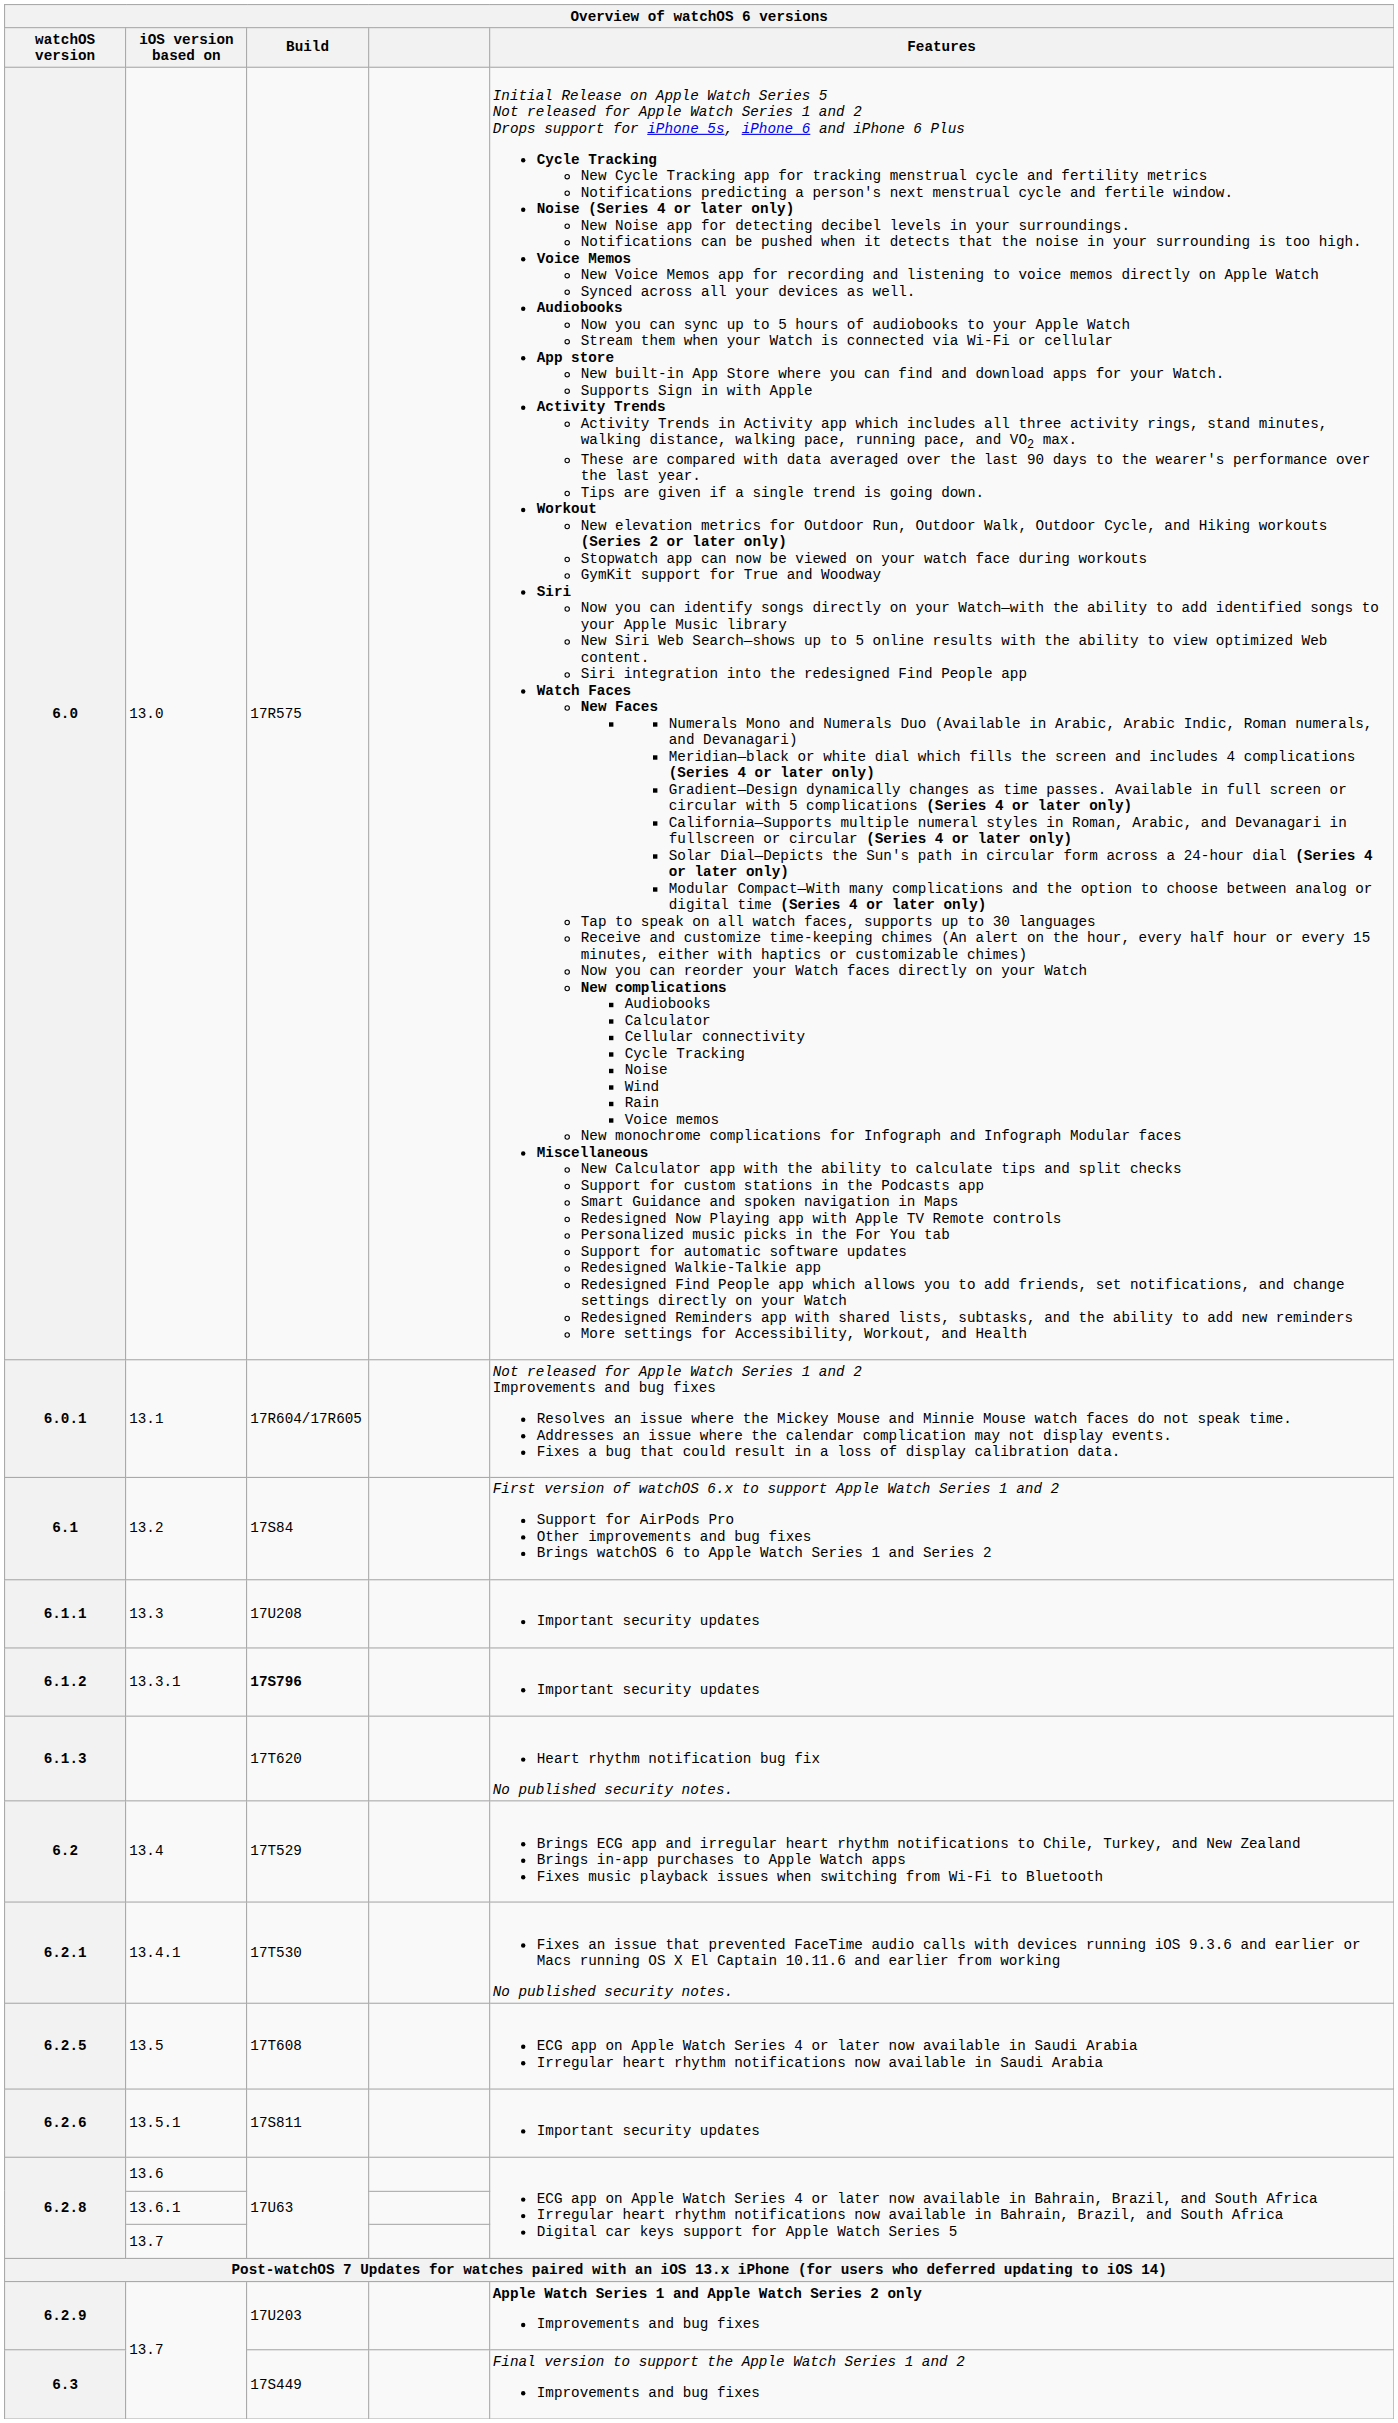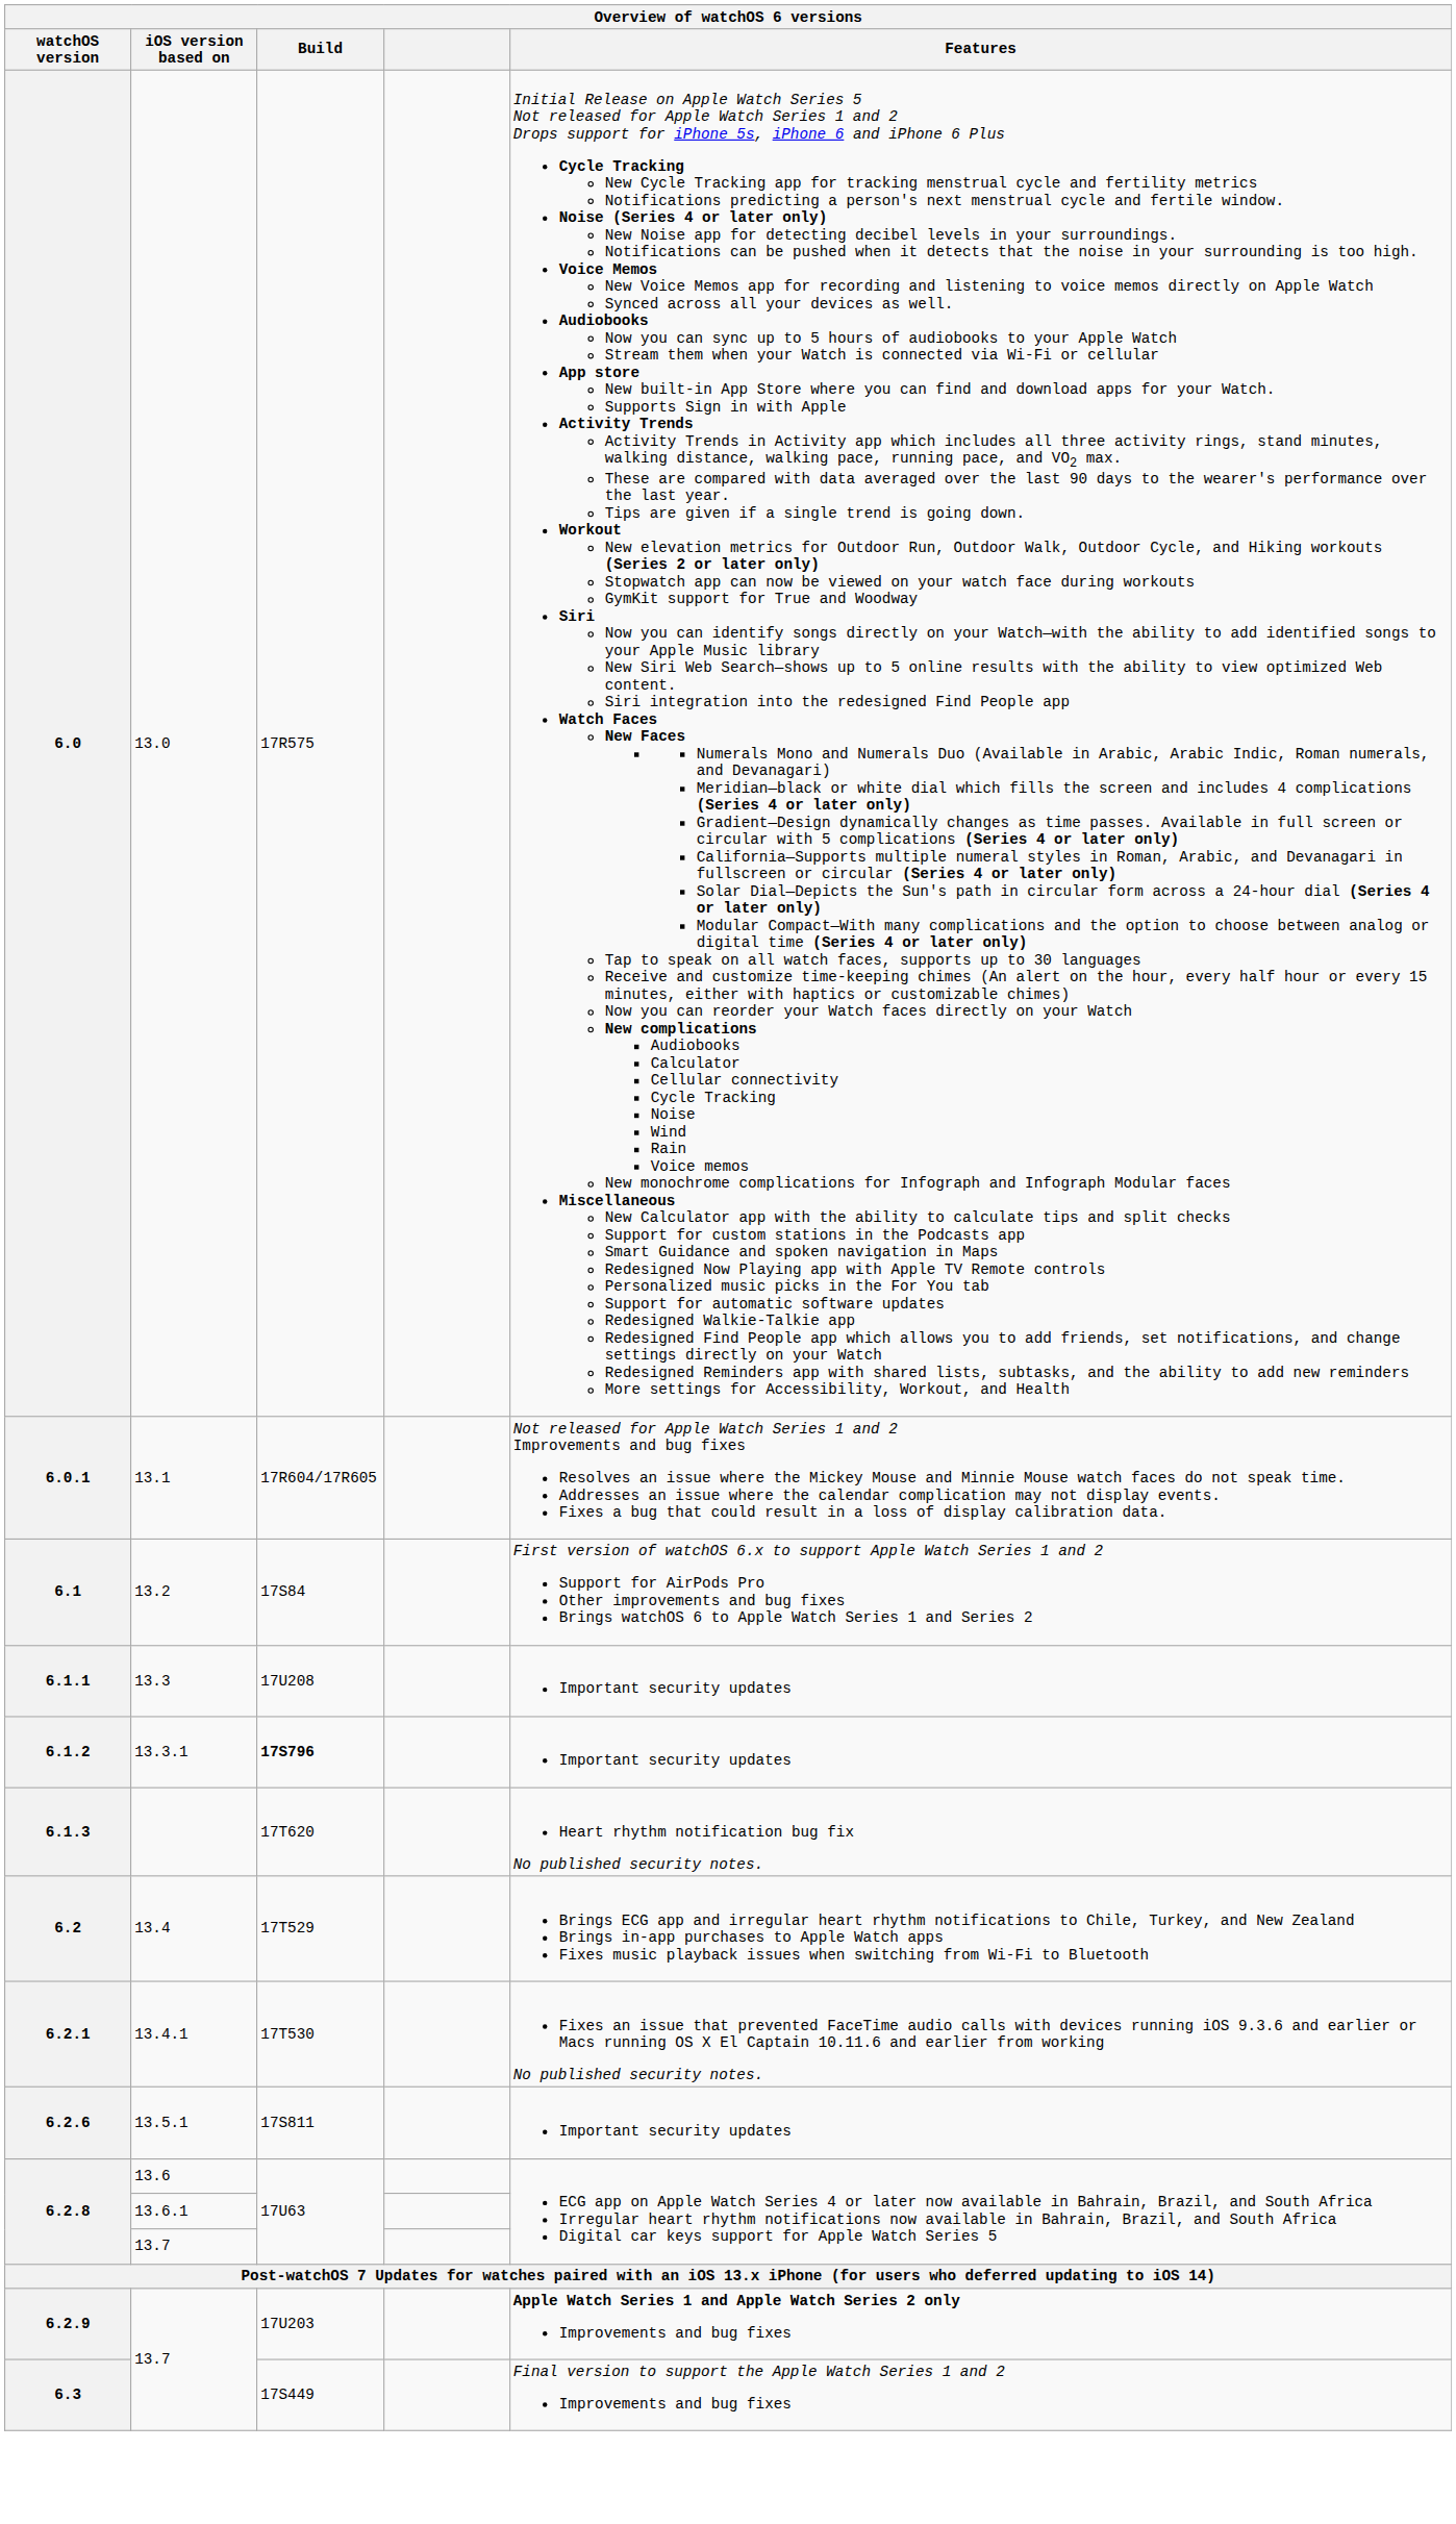 <table class="wikitable mw-collapsible mw-collapsed" style="width:100%;">
 <tr>
 <th colspan="5">Overview of watchOS 6 versions</th>
 </tr>
 <tr>
 <th style="width:8em;">watchOS version</th>
 <th style="width:8em;">iOS version based on</th>
 <th style="width:8em;">Build</th>
 <th style="width:8em;"></th>
 <th>Features</th>
 </tr>
 <tr>
 <th>6.0</th>
 <td>13.0</td>
 <td>17R575</td>
 <td></td>
 <td><br><em>Initial Release on Apple Watch Series 5</em><br><em>Not released for Apple Watch Series 1 and 2</em><br><em>Drops support for <a href='#'>iPhone 5s</a>, <a href='#'>iPhone 6</a> and iPhone 6 Plus</em><ul><li><strong>Cycle Tracking</strong><ul><li>New Cycle Tracking app for tracking menstrual cycle and fertility metrics</li><li>Notifications predicting a person's next menstrual cycle and fertile window.</li></ul></li><li><strong>Noise</strong> <strong>(Series 4 or later only)</strong><ul><li>New Noise app for detecting decibel levels in your surroundings.</li><li>Notifications can be pushed when it detects that the noise in your surrounding is too high.</li></ul></li><li><strong>Voice Memos</strong><ul><li>New Voice Memos app for recording and listening to voice memos directly on Apple Watch</li><li>Synced across all your devices as well.</li></ul></li><li><strong>Audiobooks</strong><ul><li>Now you can sync up to 5 hours of audiobooks to your Apple Watch</li><li>Stream them when your Watch is connected via Wi-Fi or cellular</li></ul></li><li><strong>App store</strong><ul><li>New built-in App Store where you can find and download apps for your Watch.</li><li>Supports Sign in with Apple</li></ul></li><li><strong>Activity Trends</strong><ul><li>Activity Trends in Activity app which includes all three activity rings, stand minutes, walking distance, walking pace, running pace, and VO<sub>2</sub> max.</li><li>These are compared with data averaged over the last 90 days to the wearer's performance over the last year.</li><li>Tips are given if a single trend is going down.</li></ul></li><li><strong>Workout</strong><ul><li>New elevation metrics for Outdoor Run, Outdoor Walk, Outdoor Cycle, and Hiking workouts <strong>(Series 2 or later only)</strong></li><li>Stopwatch app can now be viewed on your watch face during workouts</li><li>GymKit support for True and Woodway</li></ul></li><li><strong>Siri</strong><ul><li>Now you can identify songs directly on your Watch—with the ability to add identified songs to your Apple Music library</li><li>New Siri Web Search—shows up to 5 online results with the ability to view optimized Web content.</li><li>Siri integration into the redesigned Find People app</li></ul></li><li><strong>Watch Faces</strong><ul><li><strong>New Faces</strong><ul><li><ul><li>Numerals Mono and Numerals Duo (Available in Arabic, Arabic Indic, Roman numerals, and Devanagari)</li><li>Meridian—black or white dial which fills the screen and includes 4 complications <strong>(Series 4 or later only)</strong></li><li>Gradient—Design dynamically changes as time passes. Available in full screen or circular with 5 complications <strong>(Series 4 or later only)</strong></li><li>California—Supports multiple numeral styles in Roman, Arabic, and Devanagari in fullscreen or circular <strong>(Series 4 or later only)</strong></li><li>Solar Dial—Depicts the Sun's path in circular form across a 24-hour dial <strong>(Series 4 or later only)</strong></li><li>Modular Compact—With many complications and the option to choose between analog or digital time <strong>(Series 4 or later only)</strong></li></ul></li></ul></li><li>Tap to speak on all watch faces, supports up to 30 languages</li><li>Receive and customize time-keeping chimes (An alert on the hour, every half hour or every 15 minutes, either with haptics or customizable chimes)</li><li>Now you can reorder your Watch faces directly on your Watch</li><li><strong>New complications</strong><ul><li>Audiobooks</li><li>Calculator</li><li>Cellular connectivity</li><li>Cycle Tracking</li><li>Noise</li><li>Wind</li><li>Rain</li><li>Voice memos</li></ul></li><li>New monochrome complications for Infograph and Infograph Modular faces</li></ul></li><li><strong>Miscellaneous</strong><ul><li>New Calculator app with the ability to calculate tips and split checks</li><li>Support for custom stations in the Podcasts app</li><li>Smart Guidance and spoken navigation in Maps</li><li>Redesigned Now Playing app with Apple TV Remote controls</li><li>Personalized music picks in the For You tab</li><li>Support for automatic software updates</li><li>Redesigned Walkie-Talkie app</li><li>Redesigned Find People app which allows you to add friends, set notifications, and change settings directly on your Watch</li><li>Redesigned Reminders app with shared lists, subtasks, and the ability to add new reminders</li><li>More settings for Accessibility, Workout, and Health</li></ul></li></ul></td>
 </tr>
 <tr>
 <th>6.0.1</th>
 <td>13.1</td>
 <td>17R604/17R605</td>
 <td></td>
 <td><em>Not released for Apple Watch Series 1 and 2</em><br>Improvements and bug fixes<ul><li>Resolves an issue where the Mickey Mouse and Minnie Mouse watch faces do not speak time.</li><li>Addresses an issue where the calendar complication may not display events.</li><li>Fixes a bug that could result in a loss of display calibration data.</li></ul></td>
 </tr>
 <tr>
 <th>6.1</th>
 <td>13.2</td>
 <td>17S84</td>
 <td></td>
 <td><em>First version of watchOS 6.x to support Apple Watch Series 1 and 2</em><br><ul><li>Support for AirPods Pro</li><li>Other improvements and bug fixes</li><li>Brings watchOS 6 to Apple Watch Series 1 and Series 2</li></ul></td>
 </tr>
 <tr>
 <th>6.1.1</th>
 <td>13.3</td>
 <td>17U208</td>
 <td></td>
 <td><br><ul><li>Important security updates</li></ul></td>
 </tr>
 <tr>
 <th>6.1.2</th>
 <td>13.3.1</td>
 <td><strong>17S796</strong></td>
 <td></td>
 <td><br><ul><li>Important security updates</li></ul></td>
 </tr>
 <tr>
 <th>6.1.3</th>
 <td></td>
 <td>17T620</td>
 <td></td>
 <td><br><ul><li>Heart rhythm notification bug fix</li></ul><em>No published security notes.</em></td>
 </tr>
 <tr>
 <th>6.2</th>
 <td>13.4</td>
 <td>17T529</td>
 <td></td>
 <td><br><ul><li>Brings ECG app and irregular heart rhythm notifications to Chile, Turkey, and New Zealand</li><li>Brings in-app purchases to Apple Watch apps</li><li>Fixes music playback issues when switching from Wi-Fi to Bluetooth</li></ul></td>
 </tr>
 <tr>
 <th>6.2.1</th>
 <td>13.4.1</td>
 <td>17T530</td>
 <td></td>
 <td><br><ul><li>Fixes an issue that prevented FaceTime audio calls with devices running iOS 9.3.6 and earlier or Macs running OS X El Captain 10.11.6 and earlier from working</li></ul><em>No published security notes.</em></td>
 </tr>
 <tr>
-<th>6.2.5</th>
-<td>13.5</td>
-<td>17T608</td>
-<td></td>
-<td><br><ul><li>ECG app on Apple Watch Series 4 or later now available in Saudi Arabia</li><li>Irregular heart rhythm notifications now available in Saudi Arabia</li></ul></td>
-</tr>
-<tr>
 <th>6.2.6</th>
 <td>13.5.1</td>
 <td>17S811</td>
 <td></td>
 <td><br><ul><li>Important security updates</li></ul><em></em></td>
 </tr>
 <tr>
 <th rowspan="3">6.2.8</th>
 <td>13.6</td>
 <td rowspan="3">17U63</td>
 <td></td>
 <td rowspan="3"><br><ul><li>ECG app on Apple Watch Series 4 or later now available in Bahrain, Brazil, and South Africa</li><li>Irregular heart rhythm notifications now available in Bahrain, Brazil, and South Africa</li><li>Digital car keys support for Apple Watch Series 5</li></ul></td>
 </tr>
 <tr>
 <td>13.6.1</td>
 <td></td>
 </tr>
 <tr>
 <td>13.7</td>
 <td></td>
 </tr>
 <tr>
 <th colspan=5>Post-watchOS 7 Updates for watches paired with an iOS 13.x iPhone (for users who deferred updating to iOS 14)</th>
 </tr>
 <tr>
 <th>6.2.9</th>
 <td rowspan="2">13.7</td>
 <td>17U203</td>
 <td></td>
 <td><strong>Apple Watch Series 1 and Apple Watch Series 2 only</strong><br><ul><li>Improvements and bug fixes</li></ul><em></em></td>
 </tr>
 <tr>
 <th>6.3</th>
 <td>17S449</td>
 <td></td>
 <td><em>Final version to support the Apple Watch Series 1 and 2</em><br><ul><li>Improvements and bug fixes</li></ul><em></em></td>
 </tr>
 </table>
